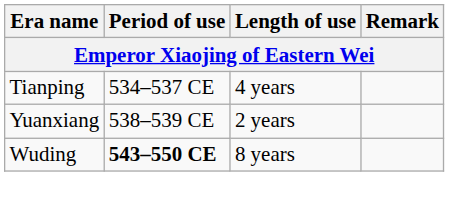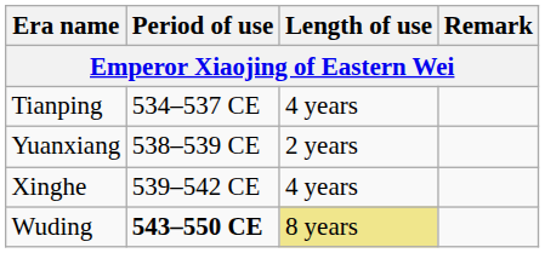 <table class="wikitable">
 <tr>
 <th>Era name</th>
 <th>Period of use</th>
 <th>Length of use</th>
 <th>Remark</th>
 </tr>
 <tr>
 <th colspan="4"><a href='#'>Emperor Xiaojing of Eastern Wei</a><br></th>
 </tr>
 <tr>
 <td>Tianping<br></td>
 <td>534–537 CE</td>
 <td>4 years</td>
 <td></td>
 </tr>
 <tr>
 <td>Yuanxiang<br></td>
 <td>538–539 CE</td>
 <td>2 years</td>
 <td></td>
 </tr>
 <tr>
+<td>Xinghe<br></td>
+<td>539–542 CE</td>
+<td>4 years</td>
+<td></td>
+</tr>
+<tr>
 <td>Wuding<br></td>
 <td><strong>543–550 CE</strong></td>
-<td>8 years</td>
+<td style="background: khaki;">8 years</td>
 <td></td>
 </tr>
 </table>
